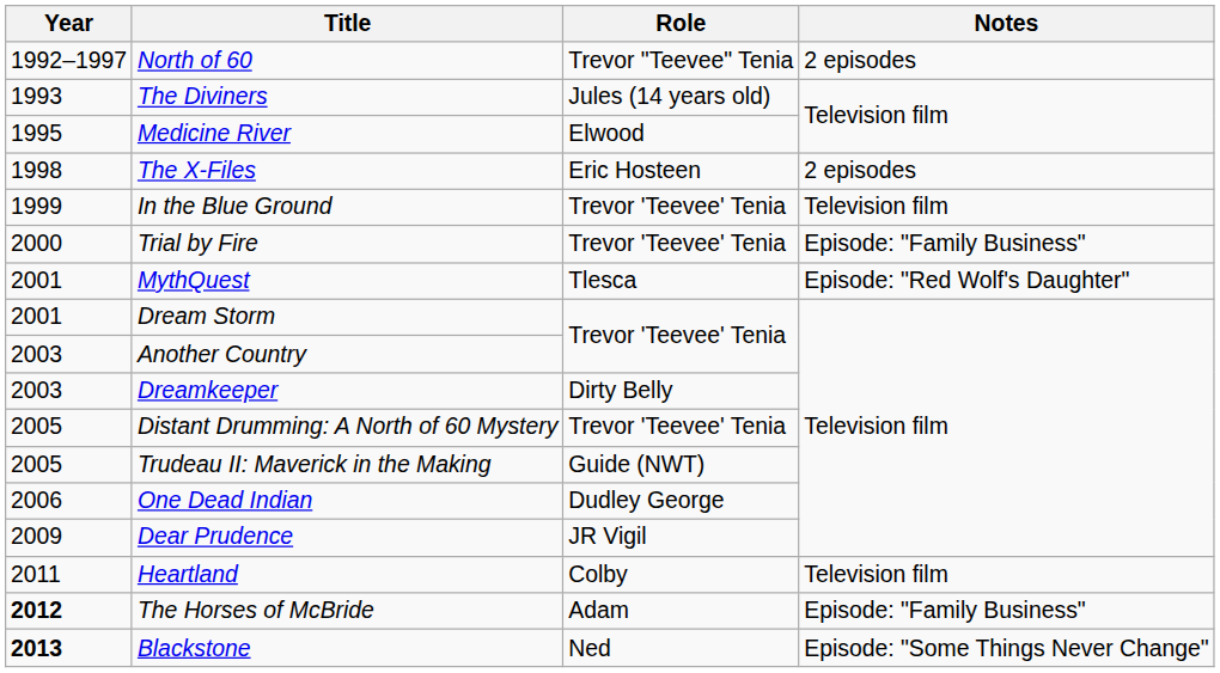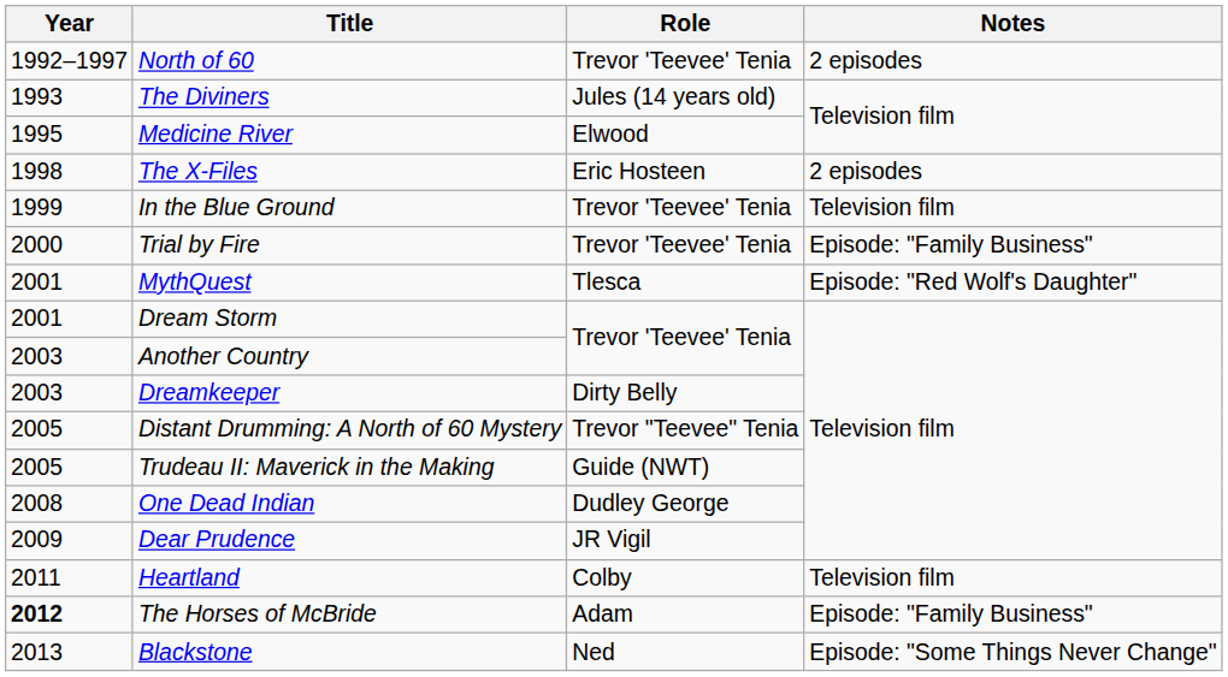 <table class="wikitable sortable">
 <tr>
 <th>Year</th>
 <th>Title</th>
 <th>Role</th>
 <th class="unsortable">Notes</th>
 </tr>
 <tr>
 <td>1992–1997</td>
 <td><em><a href='#'>North of 60</a></em></td>
-<td>Trevor "Teevee" Tenia</td>
+<td>Trevor 'Teevee' Tenia</td>
 <td>2 episodes</td>
 </tr>
 <tr>
 <td>1993</td>
 <td data-sort-value="Diviners, The"><a href='#'><em>The Diviners</em></a></td>
 <td>Jules (14 years old)</td>
 <td rowspan="2">Television film</td>
 </tr>
 <tr>
 <td>1995</td>
 <td><em><a href='#'>Medicine River</a></em></td>
 <td>Elwood</td>
 </tr>
 <tr>
 <td>1998</td>
 <td data-sort-value="X-Files, The"><em><a href='#'>The X-Files</a></em></td>
 <td>Eric Hosteen</td>
 <td>2 episodes</td>
 </tr>
 <tr>
 <td>1999</td>
 <td><em>In the Blue Ground</em></td>
 <td>Trevor 'Teevee' Tenia</td>
 <td>Television film</td>
 </tr>
 <tr>
 <td>2000</td>
 <td><em>Trial by Fire</em></td>
 <td>Trevor 'Teevee' Tenia</td>
 <td>Episode: "Family Business"</td>
 </tr>
 <tr>
 <td>2001</td>
 <td><em><a href='#'>MythQuest</a></em></td>
 <td>Tlesca</td>
 <td>Episode: "Red Wolf's Daughter"</td>
 </tr>
 <tr>
 <td>2001</td>
 <td><em>Dream Storm</em></td>
 <td rowspan="2">Trevor 'Teevee' Tenia</td>
 <td rowspan="7">Television film</td>
 </tr>
 <tr>
 <td>2003</td>
 <td><em>Another Country</em></td>
 </tr>
 <tr>
 <td>2003</td>
 <td><em><a href='#'>Dreamkeeper</a></em></td>
 <td>Dirty Belly</td>
 </tr>
 <tr>
 <td>2005</td>
 <td><em>Distant Drumming: A North of 60 Mystery</em></td>
-<td>Trevor 'Teevee' Tenia</td>
+<td>Trevor "Teevee" Tenia</td>
 </tr>
 <tr>
 <td>2005</td>
 <td><em>Trudeau II: Maverick in the Making</em></td>
 <td>Guide (NWT)</td>
 </tr>
 <tr>
-<td>2006</td>
+<td>2008</td>
 <td><em><a href='#'>One Dead Indian</a></em></td>
 <td>Dudley George</td>
 </tr>
 <tr>
 <td>2009</td>
 <td><a href='#'><em>Dear Prudence</em></a></td>
 <td>JR Vigil</td>
 </tr>
 <tr>
 <td>2011</td>
 <td><a href='#'><em>Heartland</em></a></td>
 <td>Colby</td>
 <td>Television film</td>
 </tr>
 <tr>
 <td><strong>2012</strong></td>
 <td data-sort-value="Horses of McBride, The"><em>The Horses of McBride</em></td>
 <td>Adam</td>
 <td>Episode: "Family Business"</td>
 </tr>
 <tr>
-<td><strong>2013</strong></td>
+<td>2013</td>
 <td><a href='#'><em>Blackstone</em></a></td>
 <td>Ned</td>
 <td>Episode: "Some Things Never Change"</td>
 </tr>
 </table>
